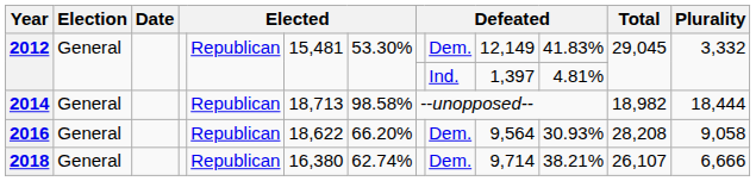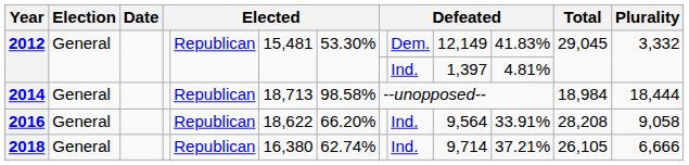 <table class=wikitable>
 <tr>
 <th>Year</th>
 <th>Election</th>
 <th>Date</th>
 <th ! colspan="4">Elected</th>
 <th ! colspan="4">Defeated</th>
 <th>Total</th>
 <th>Plurality</th>
 </tr>
 <tr>
 <th rowspan="2" valign="top"><a href='#'>2012</a></th>
 <td rowspan="2" valign="top">General</td>
 <td rowspan="2" valign="top"></td>
 <td rowspan="2" valign="top"></td>
 <td rowspan="2" valign="top" ><a href='#'>Republican</a></td>
 <td rowspan="2" valign="top" align="right">15,481</td>
 <td rowspan="2" valign="top" align="right">53.30%</td>
 <td valign="top"></td>
 <td valign="top" ><a href='#'>Dem.</a></td>
 <td valign="top" align="right">12,149</td>
 <td valign="top" align="right">41.83%</td>
 <td rowspan="2" valign="top" align="right">29,045</td>
 <td rowspan="2" valign="top" align="right">3,332</td>
 </tr>
 <tr>
 <td valign="top"></td>
 <td valign="top" ><a href='#'>Ind.</a></td>
 <td valign="top" align="right">1,397</td>
 <td valign="top" align="right">4.81%</td>
 </tr>
 <tr>
 <th valign="top"><a href='#'>2014</a></th>
 <td valign="top">General</td>
 <td valign="top"></td>
 <td valign="top"></td>
 <td valign="top" ><a href='#'>Republican</a></td>
 <td valign="top" align="right">18,713</td>
 <td valign="top" align="right">98.58%</td>
 <td valign="top" colspan="4">--<em>unopposed--</em></td>
-<td valign="top" align="right">18,982</td>
+<td valign="top" align="right">18,984</td>
 <td valign="top" align="right">18,444</td>
 </tr>
 <tr>
 <th valign="top"><a href='#'>2016</a></th>
 <td valign="top">General</td>
 <td valign="top"></td>
 <td valign="top"></td>
 <td valign="top" ><a href='#'>Republican</a></td>
 <td valign="top" align="right">18,622</td>
 <td valign="top" align="right">66.20%</td>
 <td valign="top"></td>
-<td valign="top" ><a href='#'>Dem.</a></td>
+<td valign="top" ><a href='#'>Ind.</a></td>
 <td valign="top" align="right">9,564</td>
-<td valign="top" align="right">30.93%</td>
+<td valign="top" align="right">33.91%</td>
 <td valign="top" align="right">28,208</td>
 <td valign="top" align="right">9,058</td>
 </tr>
 <tr>
 <th valign="top"><a href='#'>2018</a></th>
 <td valign="top">General</td>
 <td valign="top"></td>
 <td valign="top"></td>
 <td valign="top" ><a href='#'>Republican</a></td>
 <td valign="top" align="right">16,380</td>
 <td valign="top" align="right">62.74%</td>
 <td valign="top"></td>
-<td valign="top" ><a href='#'>Dem.</a></td>
+<td valign="top" ><a href='#'>Ind.</a></td>
 <td valign="top" align="right">9,714</td>
-<td valign="top" align="right">38.21%</td>
-<td valign="top" align="right">26,107</td>
+<td valign="top" align="right">37.21%</td>
+<td valign="top" align="right">26,105</td>
 <td valign="top" align="right">6,666</td>
 </tr>
 </table>
